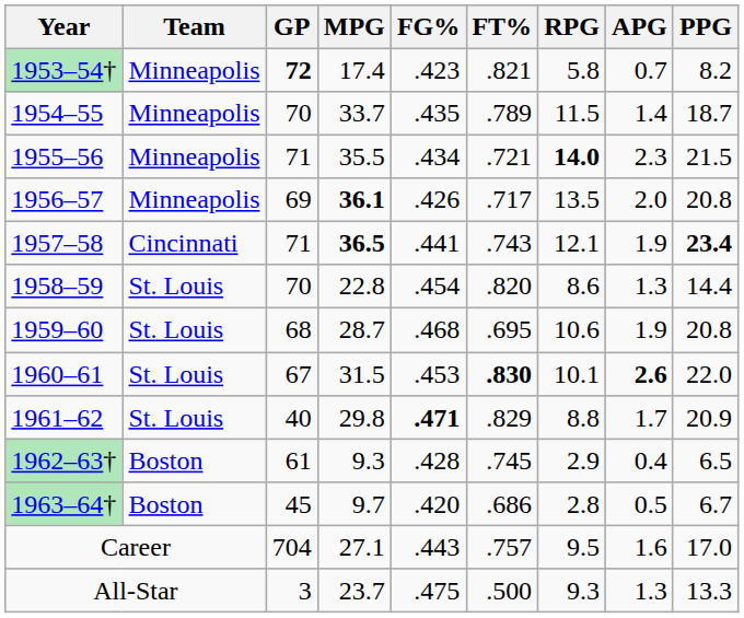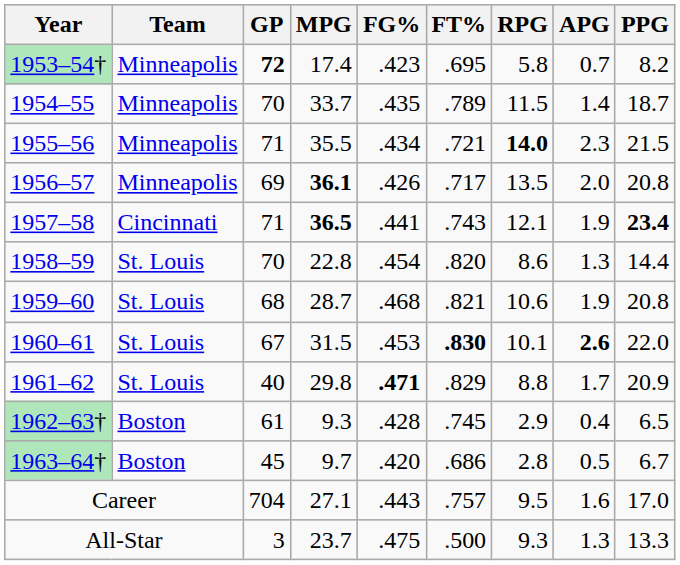 <table class="wikitable sortable" style="font-size:95%; text-align:right;">
 <tr>
 <th>Year</th>
 <th>Team</th>
 <th>GP</th>
 <th>MPG</th>
 <th>FG%</th>
 <th>FT%</th>
 <th>RPG</th>
 <th>APG</th>
 <th>PPG</th>
 </tr>
 <tr>
 <td style="text-align:left;background:#afe6ba;"><a href='#'>1953–54</a>†</td>
 <td style="text-align:left;"><a href='#'>Minneapolis</a></td>
 <td><strong>72</strong></td>
 <td>17.4</td>
 <td>.423</td>
-<td>.821</td>
+<td>.695</td>
 <td>5.8</td>
 <td>0.7</td>
 <td>8.2</td>
 </tr>
 <tr>
 <td style="text-align:left;"><a href='#'>1954–55</a></td>
 <td style="text-align:left;"><a href='#'>Minneapolis</a></td>
 <td>70</td>
 <td>33.7</td>
 <td>.435</td>
 <td>.789</td>
 <td>11.5</td>
 <td>1.4</td>
 <td>18.7</td>
 </tr>
 <tr>
 <td style="text-align:left;"><a href='#'>1955–56</a></td>
 <td style="text-align:left;"><a href='#'>Minneapolis</a></td>
 <td>71</td>
 <td>35.5</td>
 <td>.434</td>
 <td>.721</td>
 <td><strong>14.0</strong></td>
 <td>2.3</td>
 <td>21.5</td>
 </tr>
 <tr>
 <td style="text-align:left;"><a href='#'>1956–57</a></td>
 <td style="text-align:left;"><a href='#'>Minneapolis</a></td>
 <td>69</td>
 <td><strong>36.1</strong></td>
 <td>.426</td>
 <td>.717</td>
 <td>13.5</td>
 <td>2.0</td>
 <td>20.8</td>
 </tr>
 <tr>
 <td style="text-align:left;"><a href='#'>1957–58</a></td>
 <td style="text-align:left;"><a href='#'>Cincinnati</a></td>
 <td>71</td>
 <td><strong>36.5</strong></td>
 <td>.441</td>
 <td>.743</td>
 <td>12.1</td>
 <td>1.9</td>
 <td><strong>23.4</strong></td>
 </tr>
 <tr>
 <td style="text-align:left;"><a href='#'>1958–59</a></td>
 <td style="text-align:left;"><a href='#'>St. Louis</a></td>
 <td>70</td>
 <td>22.8</td>
 <td>.454</td>
 <td>.820</td>
 <td>8.6</td>
 <td>1.3</td>
 <td>14.4</td>
 </tr>
 <tr>
 <td style="text-align:left;"><a href='#'>1959–60</a></td>
 <td style="text-align:left;"><a href='#'>St. Louis</a></td>
 <td>68</td>
 <td>28.7</td>
 <td>.468</td>
-<td>.695</td>
+<td>.821</td>
 <td>10.6</td>
 <td>1.9</td>
 <td>20.8</td>
 </tr>
 <tr>
 <td style="text-align:left;"><a href='#'>1960–61</a></td>
 <td style="text-align:left;"><a href='#'>St. Louis</a></td>
 <td>67</td>
 <td>31.5</td>
 <td>.453</td>
 <td><strong>.830</strong></td>
 <td>10.1</td>
 <td><strong>2.6</strong></td>
 <td>22.0</td>
 </tr>
 <tr>
 <td style="text-align:left;"><a href='#'>1961–62</a></td>
 <td style="text-align:left;"><a href='#'>St. Louis</a></td>
 <td>40</td>
 <td>29.8</td>
 <td><strong>.471</strong></td>
 <td>.829</td>
 <td>8.8</td>
 <td>1.7</td>
 <td>20.9</td>
 </tr>
 <tr>
 <td style="text-align:left;background:#afe6ba;"><a href='#'>1962–63</a>†</td>
 <td style="text-align:left;"><a href='#'>Boston</a></td>
 <td>61</td>
 <td>9.3</td>
 <td>.428</td>
 <td>.745</td>
 <td>2.9</td>
 <td>0.4</td>
 <td>6.5</td>
 </tr>
 <tr>
 <td style="text-align:left;background:#afe6ba;"><a href='#'>1963–64</a>†</td>
 <td style="text-align:left;"><a href='#'>Boston</a></td>
 <td>45</td>
 <td>9.7</td>
 <td>.420</td>
 <td>.686</td>
 <td>2.8</td>
 <td>0.5</td>
 <td>6.7</td>
 </tr>
 <tr class="sortbottom">
 <td colspan="2" style="text-align:center;">Career</td>
 <td>704</td>
 <td>27.1</td>
 <td>.443</td>
 <td>.757</td>
 <td>9.5</td>
 <td>1.6</td>
 <td>17.0</td>
 </tr>
 <tr class="sortbottom">
 <td colspan="2" style="text-align:center;">All-Star</td>
 <td>3</td>
 <td>23.7</td>
 <td>.475</td>
 <td>.500</td>
 <td>9.3</td>
 <td>1.3</td>
 <td>13.3</td>
 </tr>
 </table>
